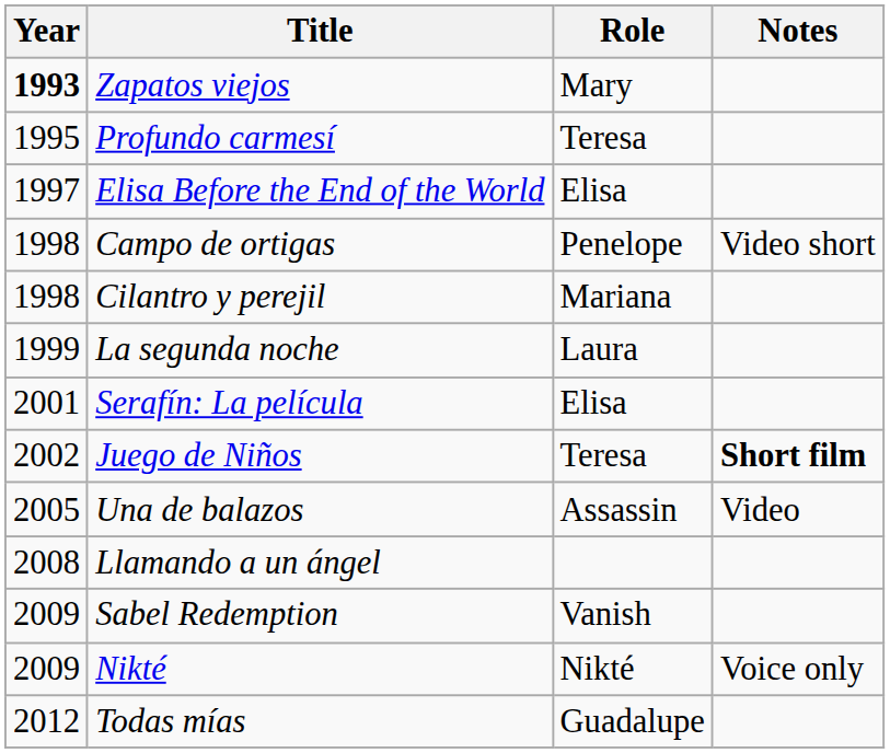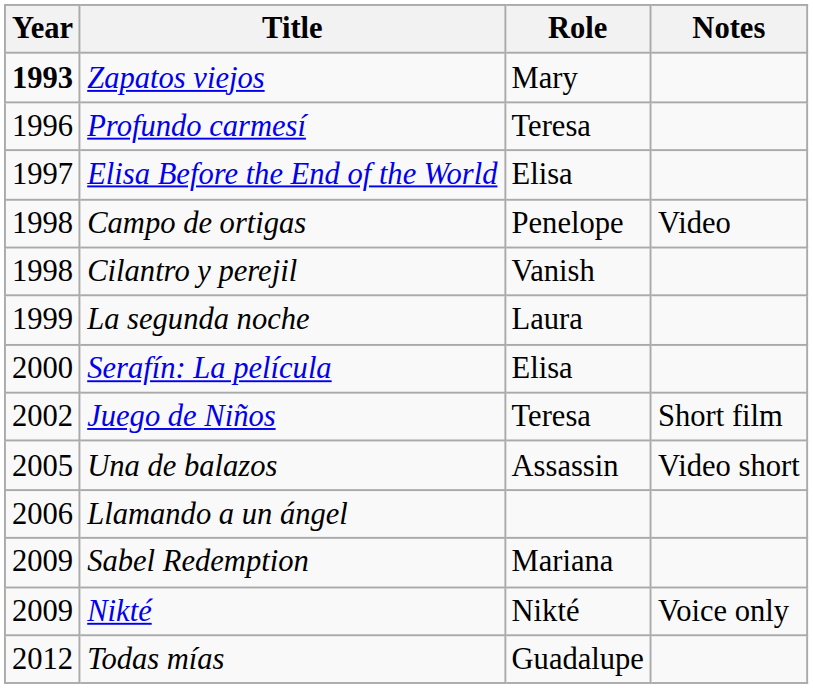 <table class="wikitable sortable">
 <tr>
 <th>Year</th>
 <th>Title</th>
 <th>Role</th>
 <th>Notes</th>
 </tr>
 <tr>
 <td><strong>1993</strong></td>
 <td><em><a href='#'>Zapatos viejos</a></em></td>
 <td>Mary</td>
 <td></td>
 </tr>
 <tr>
-<td>1995</td>
+<td>1996</td>
 <td><em><a href='#'>Profundo carmesí</a></em></td>
 <td>Teresa</td>
 <td></td>
 </tr>
 <tr>
 <td>1997</td>
 <td><em><a href='#'>Elisa Before the End of the World</a></em></td>
 <td>Elisa</td>
 <td></td>
 </tr>
 <tr>
 <td>1998</td>
 <td><em>Campo de ortigas</em></td>
 <td>Penelope</td>
-<td>Video short</td>
+<td>Video</td>
 </tr>
 <tr>
 <td>1998</td>
 <td><em>Cilantro y perejil</em></td>
-<td>Mariana</td>
+<td>Vanish</td>
 <td></td>
 </tr>
 <tr>
 <td>1999</td>
 <td><em>La segunda noche</em></td>
 <td>Laura</td>
 <td></td>
 </tr>
 <tr>
-<td>2001</td>
+<td>2000</td>
 <td><em><a href='#'>Serafín: La película</a></em></td>
 <td>Elisa</td>
 <td></td>
 </tr>
 <tr>
 <td>2002</td>
 <td><em><a href='#'>Juego de Niños</a></em></td>
 <td>Teresa</td>
-<td><strong>Short film</strong></td>
+<td>Short film</td>
 </tr>
 <tr>
 <td>2005</td>
 <td><em>Una de balazos</em></td>
 <td>Assassin</td>
-<td>Video</td>
+<td>Video short</td>
 </tr>
 <tr>
-<td>2008</td>
+<td>2006</td>
 <td><em>Llamando a un ángel </em></td>
 <td></td>
 <td></td>
 </tr>
 <tr>
 <td>2009</td>
 <td><em>Sabel Redemption</em></td>
-<td>Vanish</td>
+<td>Mariana</td>
 <td></td>
 </tr>
 <tr>
 <td>2009</td>
 <td><em><a href='#'>Nikté</a></em></td>
 <td>Nikté</td>
 <td>Voice only</td>
 </tr>
 <tr>
 <td>2012</td>
 <td><em>Todas mías</em></td>
 <td>Guadalupe</td>
 <td></td>
 </tr>
 </table>
